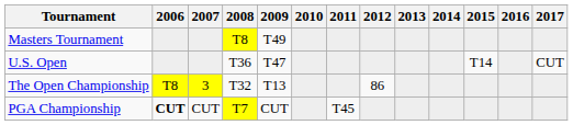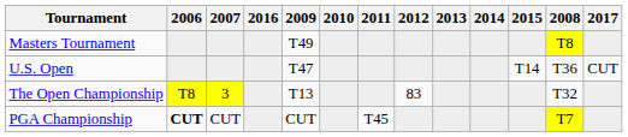 <table class="wikitable" style="font-size:95%;text-align:center;">
 <tr>
 <th>Tournament</th>
 <th>2006</th>
 <th>2007</th>
-<th>2008</th>
+<th>2016</th>
 <th>2009</th>
 <th>2010</th>
 <th>2011</th>
 <th>2012</th>
 <th>2013</th>
 <th>2014</th>
 <th>2015</th>
-<th>2016</th>
+<th>2008</th>
 <th>2017</th>
 </tr>
 <tr>
 <td align=left><a href='#'>Masters Tournament</a></td>
 <td style="background:#eeeeee;"></td>
 <td style="background:#eeeeee;"></td>
-<td style="background:yellow;">T8</td>
+<td style="background:#eeeeee;"></td>
 <td>T49</td>
 <td style="background:#eeeeee;"></td>
 <td style="background:#eeeeee;"></td>
 <td style="background:#eeeeee;"></td>
 <td style="background:#eeeeee;"></td>
 <td style="background:#eeeeee;"></td>
 <td style="background:#eeeeee;"></td>
-<td style="background:#eeeeee;"></td>
+<td style="background:yellow;">T8</td>
 <td style="background:#eeeeee;"></td>
 </tr>
 <tr>
 <td align=left><a href='#'>U.S. Open</a></td>
 <td style="background:#eeeeee;"></td>
 <td style="background:#eeeeee;"></td>
-<td>T36</td>
+<td style="background:#eeeeee;"></td>
 <td>T47</td>
 <td style="background:#eeeeee;"></td>
 <td style="background:#eeeeee;"></td>
 <td style="background:#eeeeee;"></td>
 <td style="background:#eeeeee;"></td>
 <td style="background:#eeeeee;"></td>
 <td>T14</td>
-<td style="background:#eeeeee;"></td>
+<td>T36</td>
 <td>CUT</td>
 </tr>
 <tr>
 <td align=left><a href='#'>The Open Championship</a></td>
 <td style="background:yellow;">T8</td>
 <td style="background:yellow;">3</td>
-<td>T32</td>
+<td style="background:#eeeeee;"></td>
 <td>T13</td>
 <td style="background:#eeeeee;"></td>
 <td style="background:#eeeeee;"></td>
-<td>86</td>
+<td>83</td>
 <td style="background:#eeeeee;"></td>
 <td style="background:#eeeeee;"></td>
 <td style="background:#eeeeee;"></td>
-<td style="background:#eeeeee;"></td>
+<td>T32</td>
 <td style="background:#eeeeee;"></td>
 </tr>
 <tr>
 <td align=left><a href='#'>PGA Championship</a></td>
 <td><strong>CUT</strong></td>
 <td>CUT</td>
-<td style="background:yellow;">T7</td>
+<td style="background:#eeeeee;"></td>
 <td>CUT</td>
 <td style="background:#eeeeee;"></td>
 <td>T45</td>
 <td style="background:#eeeeee;"></td>
 <td style="background:#eeeeee;"></td>
 <td style="background:#eeeeee;"></td>
 <td style="background:#eeeeee;"></td>
-<td style="background:#eeeeee;"></td>
+<td style="background:yellow;">T7</td>
 <td style="background:#eeeeee;"></td>
 </tr>
 </table>
